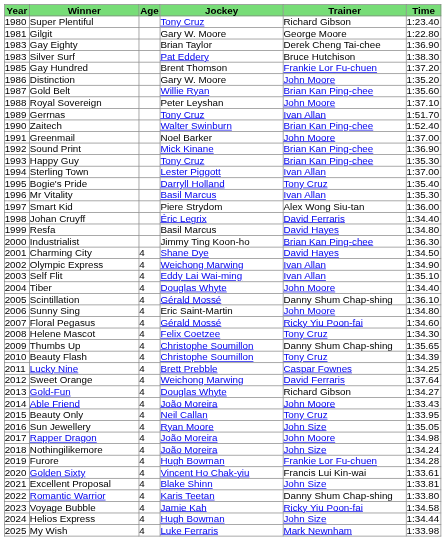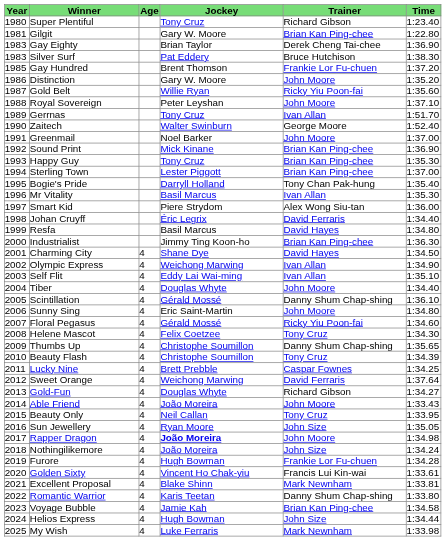 <table class = "sortable" | border="1" cellpadding="0" style="border-collapse: collapse; font-size:90%">
 <tr bgcolor="#77dd77" align="center">
 <td style="width:36px"><strong>Year</strong></td>
 <td style="width:160px"><strong>Winner</strong></td>
 <td style="width:30px"><strong>Age</strong></td>
 <td style="width:180px"><strong>Jockey</strong></td>
 <td style="width:180px"><strong>Trainer</strong></td>
 <td style="width:50px"><strong>Time</strong></td>
 </tr>
 <tr>
 <td>1980</td>
 <td>Super Plentiful</td>
 <td></td>
 <td><a href='#'>Tony Cruz</a></td>
 <td>Richard Gibson</td>
 <td>1:23.40</td>
 </tr>
 <tr>
 <td>1981</td>
 <td>Gilgit</td>
 <td></td>
 <td>Gary W. Moore</td>
-<td>George Moore</td>
+<td><a href='#'>Brian Kan Ping-chee</a></td>
 <td>1:22.80</td>
 </tr>
 <tr>
 <td>1983</td>
 <td>Gay Eighty</td>
 <td></td>
 <td>Brian Taylor</td>
 <td>Derek Cheng Tai-chee</td>
 <td>1:36.90</td>
 </tr>
 <tr>
 <td>1983</td>
 <td>Silver Surf</td>
 <td></td>
 <td><a href='#'>Pat Eddery</a></td>
 <td>Bruce Hutchison</td>
 <td>1:38.30</td>
 </tr>
 <tr>
 <td>1985</td>
 <td>Gay Hundred</td>
 <td></td>
 <td>Brent Thomson</td>
 <td><a href='#'>Frankie Lor Fu-chuen</a></td>
 <td>1:37.20</td>
 </tr>
 <tr>
 <td>1986</td>
 <td>Distinction</td>
 <td></td>
 <td>Gary W. Moore</td>
 <td><a href='#'>John Moore</a></td>
 <td>1:35.20</td>
 </tr>
 <tr>
 <td>1987</td>
 <td>Gold Belt</td>
 <td></td>
 <td><a href='#'>Willie Ryan</a></td>
-<td><a href='#'>Brian Kan Ping-chee</a></td>
+<td><a href='#'>Ricky Yiu Poon-fai</a></td>
 <td>1:35.60</td>
 </tr>
 <tr>
 <td>1988</td>
 <td>Royal Sovereign</td>
 <td></td>
 <td>Peter Leyshan</td>
 <td><a href='#'>John Moore</a></td>
 <td>1:37.10</td>
 </tr>
 <tr>
 <td>1989</td>
 <td>Gerrnas</td>
 <td></td>
 <td><a href='#'>Tony Cruz</a></td>
 <td><a href='#'>Ivan Allan</a></td>
 <td>1:51.70</td>
 </tr>
 <tr>
 <td>1990</td>
 <td>Zaitech</td>
 <td></td>
 <td><a href='#'>Walter Swinburn</a></td>
-<td><a href='#'>Brian Kan Ping-chee</a></td>
+<td>George Moore</td>
 <td>1:52.40</td>
 </tr>
 <tr>
 <td>1991</td>
 <td>Greenmail</td>
 <td></td>
 <td>Noel Barker</td>
 <td><a href='#'>John Moore</a></td>
 <td>1:37.00</td>
 </tr>
 <tr>
 <td>1992</td>
 <td>Sound Print</td>
 <td></td>
 <td><a href='#'>Mick Kinane</a></td>
 <td><a href='#'>Brian Kan Ping-chee</a></td>
 <td>1:36.90</td>
 </tr>
 <tr>
 <td>1993</td>
 <td>Happy Guy</td>
 <td></td>
 <td><a href='#'>Tony Cruz</a></td>
 <td><a href='#'>Brian Kan Ping-chee</a></td>
 <td>1:35.30</td>
 </tr>
 <tr>
 <td>1994</td>
 <td>Sterling Town</td>
 <td></td>
 <td><a href='#'>Lester Piggott</a></td>
-<td><a href='#'>Ivan Allan</a></td>
+<td><a href='#'>Brian Kan Ping-chee</a></td>
 <td>1:37.00</td>
 </tr>
 <tr>
 <td>1995</td>
 <td>Bogie's Pride</td>
 <td></td>
 <td><a href='#'>Darryll Holland</a></td>
-<td><a href='#'>Tony Cruz</a></td>
+<td>Tony Chan Pak-hung</td>
 <td>1:35.40</td>
 </tr>
 <tr>
 <td>1996</td>
 <td>Mr Vitality</td>
 <td></td>
 <td><a href='#'>Basil Marcus</a></td>
 <td><a href='#'>Ivan Allan</a></td>
 <td>1:35.30</td>
 </tr>
 <tr>
 <td>1997</td>
 <td>Smart Kid</td>
 <td></td>
 <td>Piere Strydom</td>
 <td>Alex Wong Siu-tan</td>
 <td>1:36.00</td>
 </tr>
 <tr>
 <td>1998</td>
 <td>Johan Cruyff</td>
 <td></td>
 <td><a href='#'>Éric Legrix</a></td>
 <td><a href='#'>David Ferraris</a></td>
 <td>1:34.40</td>
 </tr>
 <tr>
 <td>1999</td>
 <td>Resfa</td>
 <td></td>
 <td>Basil Marcus</td>
 <td><a href='#'>David Hayes</a></td>
 <td>1:34.80</td>
 </tr>
 <tr>
 <td>2000</td>
 <td>Industrialist</td>
 <td></td>
 <td>Jimmy Ting Koon-ho</td>
 <td><a href='#'>Brian Kan Ping-chee</a></td>
 <td>1:36.30</td>
 </tr>
 <tr>
 <td>2001</td>
 <td>Charming City</td>
 <td>4</td>
 <td><a href='#'>Shane Dye</a></td>
 <td><a href='#'>David Hayes</a></td>
 <td>1:34.50</td>
 </tr>
 <tr>
 <td>2002</td>
 <td>Olympic Express</td>
 <td>4</td>
 <td><a href='#'>Weichong Marwing</a></td>
 <td><a href='#'>Ivan Allan</a></td>
 <td>1:34.90</td>
 </tr>
 <tr>
 <td>2003</td>
 <td>Self Flit</td>
 <td>4</td>
 <td><a href='#'>Eddy Lai Wai-ming</a></td>
 <td><a href='#'>Ivan Allan</a></td>
 <td>1:35.10</td>
 </tr>
 <tr>
 <td>2004</td>
 <td>Tiber</td>
 <td>4</td>
 <td><a href='#'>Douglas Whyte</a></td>
 <td><a href='#'>John Moore</a></td>
 <td>1:34.40</td>
 </tr>
 <tr>
 <td>2005</td>
 <td>Scintillation</td>
 <td>4</td>
 <td><a href='#'>Gérald Mossé</a></td>
 <td>Danny Shum Chap-shing</td>
 <td>1:36.10</td>
 </tr>
 <tr>
 <td>2006</td>
 <td>Sunny Sing</td>
 <td>4</td>
 <td>Eric Saint-Martin</td>
 <td><a href='#'>John Moore</a></td>
 <td>1:34.80</td>
 </tr>
 <tr>
 <td>2007</td>
 <td>Floral Pegasus</td>
 <td>4</td>
 <td><a href='#'>Gérald Mossé</a></td>
 <td><a href='#'>Ricky Yiu Poon-fai</a></td>
 <td>1:34.60</td>
 </tr>
 <tr>
 <td>2008</td>
 <td>Helene Mascot</td>
 <td>4</td>
 <td><a href='#'>Felix Coetzee</a></td>
 <td><a href='#'>Tony Cruz</a></td>
 <td>1:34.30</td>
 </tr>
 <tr>
 <td>2009</td>
 <td>Thumbs Up</td>
 <td>4</td>
 <td><a href='#'>Christophe Soumillon</a></td>
 <td>Danny Shum Chap-shing</td>
 <td>1:35.65</td>
 </tr>
 <tr>
 <td>2010</td>
 <td>Beauty Flash</td>
 <td>4</td>
 <td><a href='#'>Christophe Soumillon</a></td>
 <td><a href='#'>Tony Cruz</a></td>
 <td>1:34.39</td>
 </tr>
 <tr>
 <td>2011</td>
 <td><a href='#'>Lucky Nine</a></td>
 <td>4</td>
 <td><a href='#'>Brett Prebble</a></td>
 <td><a href='#'>Caspar Fownes</a></td>
 <td>1:34.25</td>
 </tr>
 <tr>
 <td>2012</td>
 <td>Sweet Orange</td>
 <td>4</td>
 <td><a href='#'>Weichong Marwing</a></td>
 <td><a href='#'>David Ferraris</a></td>
 <td>1:37.64</td>
 </tr>
 <tr>
 <td>2013</td>
 <td><a href='#'>Gold-Fun</a></td>
 <td>4</td>
 <td><a href='#'>Douglas Whyte</a></td>
 <td>Richard Gibson</td>
 <td>1:34.27</td>
 </tr>
 <tr>
 <td>2014</td>
 <td><a href='#'>Able Friend</a></td>
 <td>4</td>
 <td><a href='#'>João Moreira</a></td>
 <td><a href='#'>John Moore</a></td>
 <td>1:33.43</td>
 </tr>
 <tr>
 <td>2015</td>
 <td>Beauty Only</td>
 <td>4</td>
 <td><a href='#'>Neil Callan</a></td>
 <td><a href='#'>Tony Cruz</a></td>
 <td>1:33.95</td>
 </tr>
 <tr>
 <td>2016</td>
 <td>Sun Jewellery</td>
 <td>4</td>
 <td><a href='#'>Ryan Moore</a></td>
 <td><a href='#'>John Size</a></td>
 <td>1:35.05</td>
 </tr>
 <tr>
 <td>2017</td>
 <td><a href='#'>Rapper Dragon</a></td>
 <td>4</td>
-<td><a href='#'>João Moreira</a></td>
+<td><strong><a href='#'>João Moreira</a></strong></td>
 <td><a href='#'>John Moore</a></td>
 <td>1:34.98</td>
 </tr>
 <tr>
 <td>2018</td>
 <td>Nothingilikemore</td>
 <td>4</td>
 <td><a href='#'>João Moreira</a></td>
 <td><a href='#'>John Size</a></td>
 <td>1:34.24</td>
 </tr>
 <tr>
 <td>2019</td>
 <td>Furore</td>
 <td>4</td>
 <td><a href='#'>Hugh Bowman</a></td>
 <td><a href='#'>Frankie Lor Fu-chuen</a></td>
 <td>1:34.28</td>
 </tr>
 <tr>
 <td>2020</td>
 <td><a href='#'>Golden Sixty</a></td>
 <td>4</td>
 <td><a href='#'>Vincent Ho Chak-yiu</a></td>
 <td>Francis Lui Kin-wai</td>
 <td>1:33.61</td>
 </tr>
 <tr>
 <td>2021</td>
 <td>Excellent Proposal</td>
 <td>4</td>
 <td><a href='#'>Blake Shinn</a></td>
-<td><a href='#'>John Size</a></td>
+<td><a href='#'>Mark Newnham</a></td>
 <td>1:33.81</td>
 </tr>
 <tr>
 <td>2022</td>
 <td><a href='#'>Romantic Warrior</a></td>
 <td>4</td>
 <td><a href='#'>Karis Teetan</a></td>
 <td>Danny Shum Chap-shing</td>
 <td>1:33.80</td>
 </tr>
 <tr>
 <td>2023</td>
 <td>Voyage Bubble</td>
 <td>4</td>
 <td><a href='#'>Jamie Kah</a></td>
-<td><a href='#'>Ricky Yiu Poon-fai</a></td>
+<td><a href='#'>Brian Kan Ping-chee</a></td>
 <td>1:34.58</td>
 </tr>
 <tr>
 <td>2024</td>
 <td>Helios Express</td>
 <td>4</td>
 <td><a href='#'>Hugh Bowman</a></td>
 <td><a href='#'>John Size</a></td>
 <td>1:34.44</td>
 </tr>
 <tr>
 <td>2025</td>
 <td>My Wish</td>
 <td>4</td>
 <td><a href='#'>Luke Ferraris</a></td>
 <td><a href='#'>Mark Newnham</a></td>
 <td>1:33.98</td>
 </tr>
 </table>
